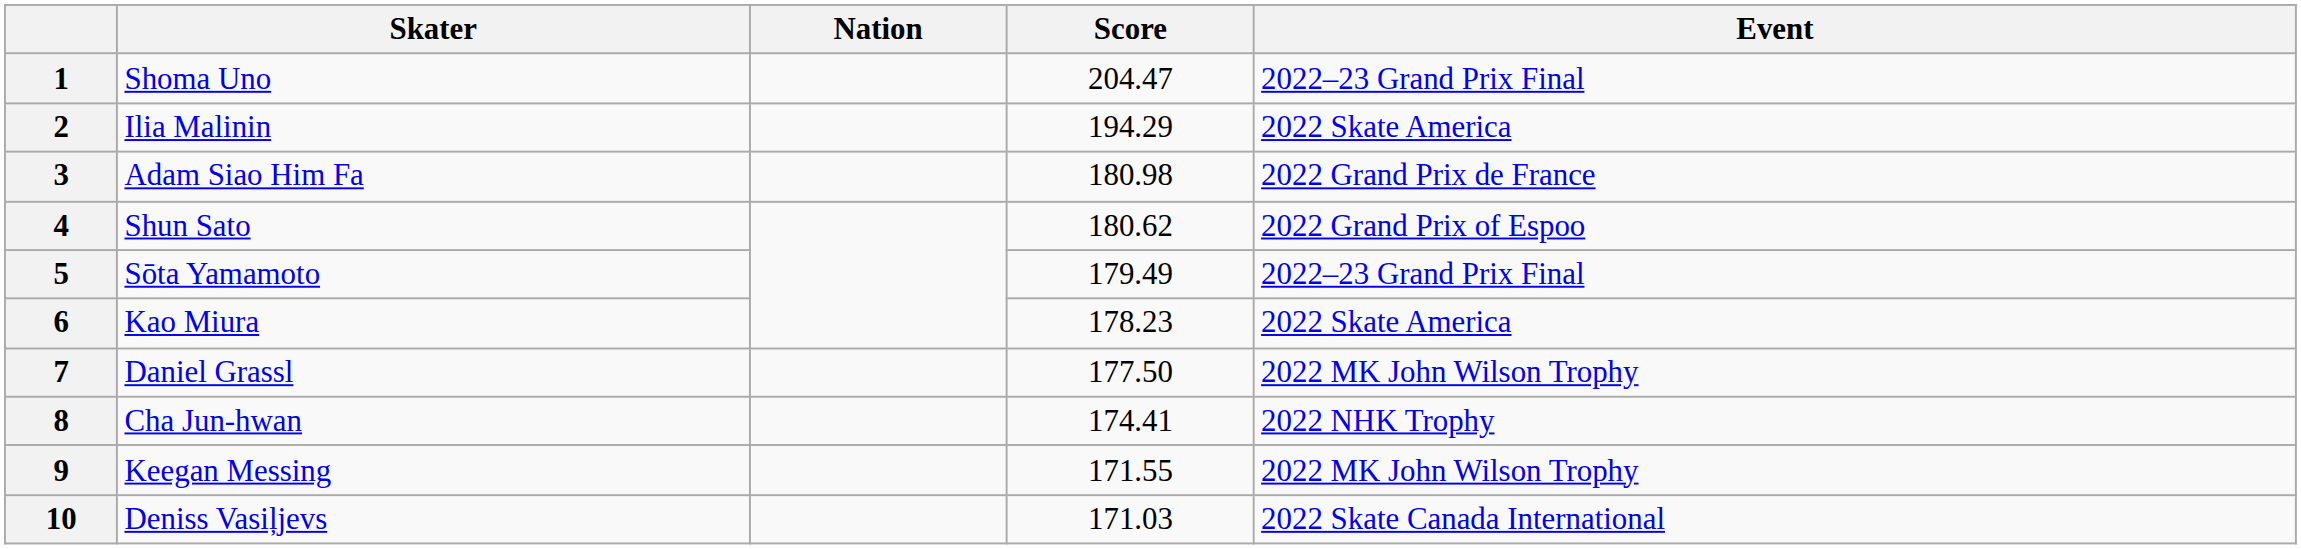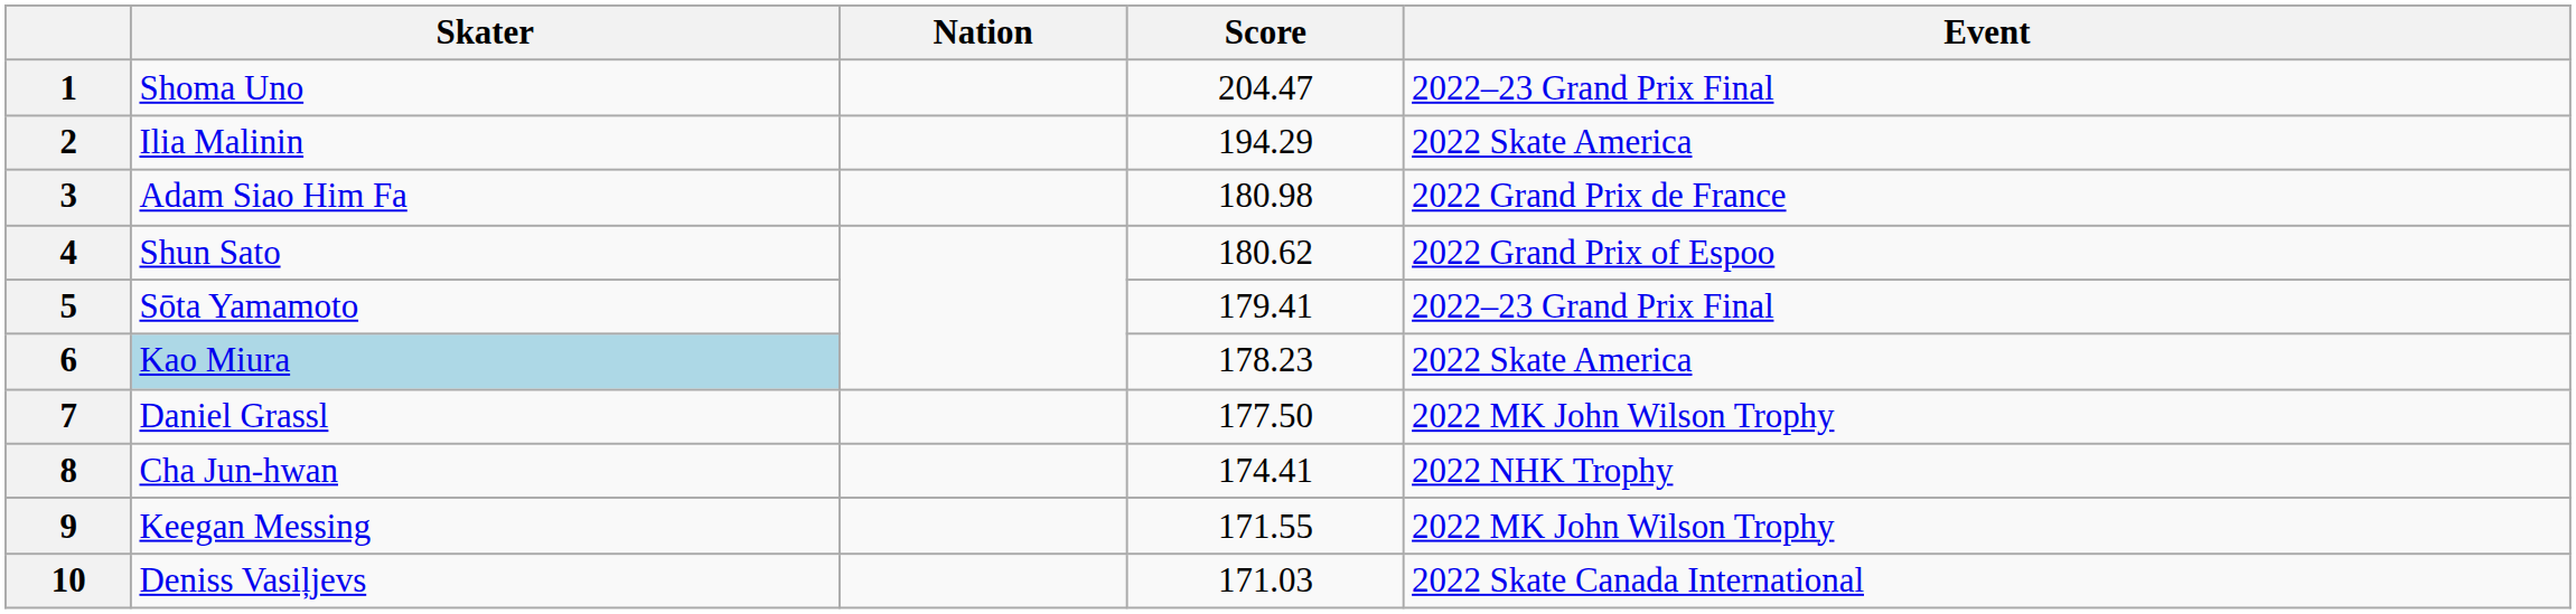 <table class="wikitable sortable" style="text-align:left; width:75%">
 <tr>
 <th scope="col"></th>
 <th scope="col">Skater</th>
 <th scope="col">Nation</th>
 <th scope="col">Score</th>
 <th scope="col">Event</th>
 </tr>
 <tr>
 <th scope="row">1</th>
 <td><a href='#'>Shoma Uno</a></td>
 <td></td>
 <td style="text-align:center;">204.47</td>
 <td><a href='#'>2022–23 Grand Prix Final</a></td>
 </tr>
 <tr>
 <th scope="row">2</th>
 <td><a href='#'>Ilia Malinin</a></td>
 <td></td>
 <td style="text-align:center;">194.29</td>
 <td><a href='#'>2022 Skate America</a></td>
 </tr>
 <tr>
 <th scope="row">3</th>
 <td><a href='#'>Adam Siao Him Fa</a></td>
 <td></td>
 <td style="text-align:center;">180.98</td>
 <td><a href='#'>2022 Grand Prix de France</a></td>
 </tr>
 <tr>
 <th scope="row">4</th>
 <td><a href='#'>Shun Sato</a></td>
 <td rowspan="3"></td>
 <td style="text-align:center;">180.62</td>
 <td><a href='#'>2022 Grand Prix of Espoo</a></td>
 </tr>
 <tr>
 <th scope="row">5</th>
 <td><a href='#'>Sōta Yamamoto</a></td>
-<td style="text-align:center;">179.49</td>
+<td style="text-align:center;">179.41</td>
 <td><a href='#'>2022–23 Grand Prix Final</a></td>
 </tr>
 <tr>
 <th scope="row">6</th>
-<td><a href='#'>Kao Miura</a></td>
+<td style="background: lightblue;"><a href='#'>Kao Miura</a></td>
 <td style="text-align:center;">178.23</td>
 <td><a href='#'>2022 Skate America</a></td>
 </tr>
 <tr>
 <th scope="row">7</th>
 <td><a href='#'>Daniel Grassl</a></td>
 <td></td>
 <td style="text-align:center;">177.50</td>
 <td><a href='#'>2022 MK John Wilson Trophy</a></td>
 </tr>
 <tr>
 <th scope="row">8</th>
 <td><a href='#'>Cha Jun-hwan</a></td>
 <td></td>
 <td style="text-align:center;">174.41</td>
 <td><a href='#'>2022 NHK Trophy</a></td>
 </tr>
 <tr>
 <th scope="row">9</th>
 <td><a href='#'>Keegan Messing</a></td>
 <td></td>
 <td style="text-align:center;">171.55</td>
 <td><a href='#'>2022 MK John Wilson Trophy</a></td>
 </tr>
 <tr>
 <th scope="row">10</th>
 <td><a href='#'>Deniss Vasiļjevs</a></td>
 <td></td>
 <td style="text-align:center;">171.03</td>
 <td><a href='#'>2022 Skate Canada International</a></td>
 </tr>
 </table>
